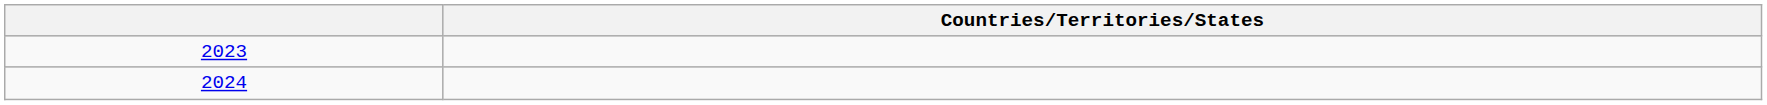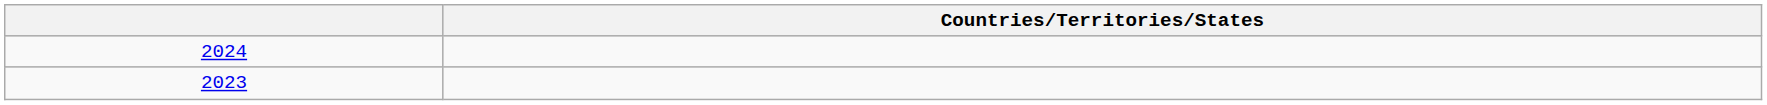 <table class="wikitable" style="width:75%">
 <tr>
 <th style="width:8em;"></th>
 <th style="width:25em;">Countries/Territories/States</th>
 </tr>
 <tr>
+<td style="text-align:center;"><a href='#'>2024</a></td>
+<td></td>
+</tr>
+<tr>
 <td style="text-align:center;"><a href='#'>2023</a></td>
 <td></td>
 </tr>
-<tr>
-<td style="text-align:center;"><a href='#'>2024</a></td>
-<td></td>
-</tr>
 </table>
